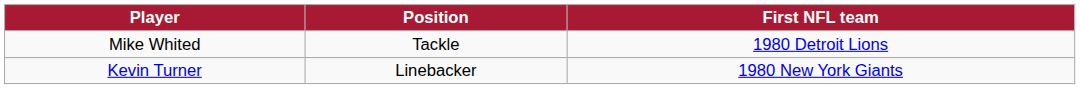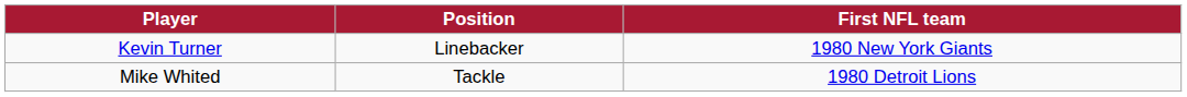 <table class="wikitable" width="65%">
 <tr align="center"  style="background:#A81933;color:#FFFFFF;">
 <td><strong>Player</strong></td>
 <td><strong>Position</strong></td>
 <td><strong>First NFL team</strong></td>
 </tr>
 <tr align="center" bgcolor="">
+<td><a href='#'>Kevin Turner</a></td>
+<td>Linebacker</td>
+<td><a href='#'>1980 New York Giants</a></td>
+</tr>
+<tr align="center" bgcolor="">
 <td>Mike Whited</td>
 <td>Tackle</td>
 <td><a href='#'>1980 Detroit Lions</a></td>
 </tr>
-<tr align="center" bgcolor="">
-<td><a href='#'>Kevin Turner</a></td>
-<td>Linebacker</td>
-<td><a href='#'>1980 New York Giants</a></td>
-</tr>
 </table>
